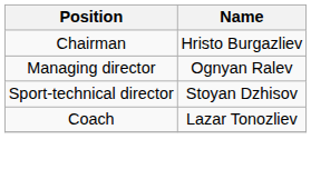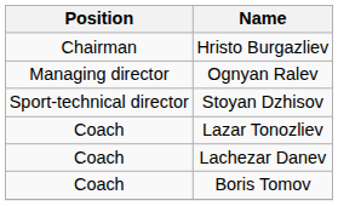 <table class="wikitable" style="text-align: center;">
 <tr>
 <th>Position</th>
 <th>Name</th>
 </tr>
 <tr>
 <td>Chairman</td>
 <td> Hristo Burgazliev</td>
 </tr>
 <tr>
 <td>Managing director</td>
 <td> Ognyan Ralev</td>
 </tr>
 <tr>
 <td>Sport-technical director</td>
 <td> Stoyan Dzhisov</td>
 </tr>
 <tr>
 <td>Coach</td>
 <td> Lazar Tonozliev</td>
 </tr>
 <tr>
+<td>Coach</td>
+<td> Lachezar Danev</td>
+</tr>
+<tr>
+<td>Coach</td>
+<td> Boris Tomov</td>
+</tr>
+<tr>
 </tr>
 </table>
